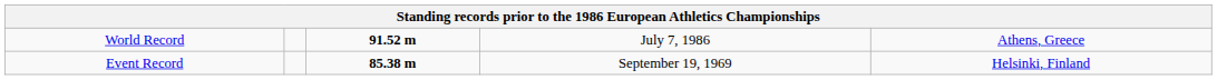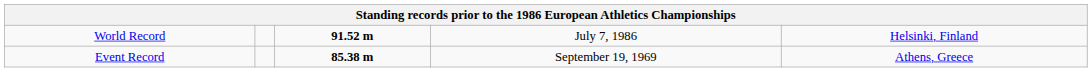 <table class="wikitable" style=" text-align:center; font-size:110%;" width="95%">
 <tr>
 <th colspan="5">Standing records prior to the 1986 European Athletics Championships</th>
 </tr>
 <tr>
 <td><a href='#'>World Record</a></td>
 <td></td>
 <td><strong>91.52 m</strong></td>
 <td>July 7, 1986</td>
-<td> <a href='#'>Athens, Greece</a></td>
+<td> <a href='#'>Helsinki, Finland</a></td>
 </tr>
 <tr>
 <td><a href='#'>Event Record</a></td>
 <td></td>
 <td><strong>85.38 m</strong></td>
 <td>September 19, 1969</td>
-<td> <a href='#'>Helsinki, Finland</a></td>
+<td> <a href='#'>Athens, Greece</a></td>
 </tr>
 </table>
